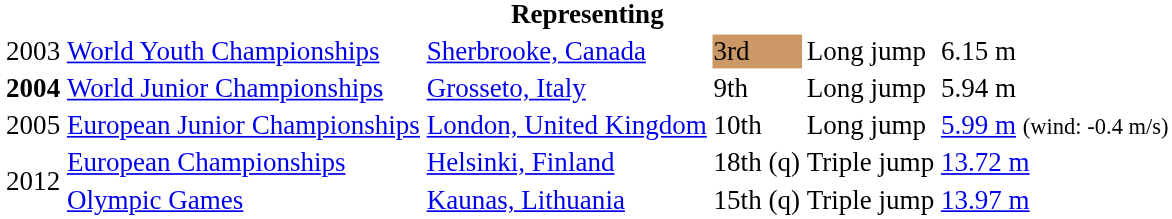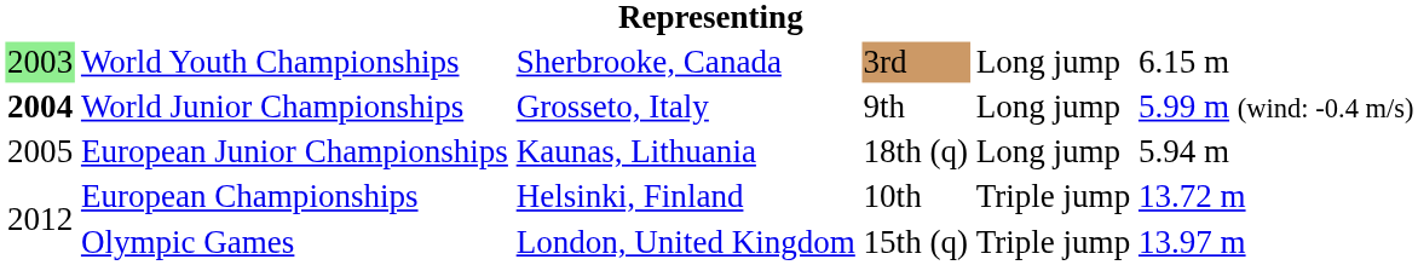 <table>
 <tr>
 <th colspan="6">Representing </th>
 </tr>
 <tr>
-<td>2003</td>
+<td style="background: lightgreen;">2003</td>
 <td><a href='#'>World Youth Championships</a></td>
 <td><a href='#'>Sherbrooke, Canada</a></td>
 <td bgcolor=cc9966>3rd</td>
 <td>Long jump</td>
 <td>6.15 m</td>
 </tr>
 <tr>
 <td><strong>2004</strong></td>
 <td><a href='#'>World Junior Championships</a></td>
 <td><a href='#'>Grosseto, Italy</a></td>
 <td>9th</td>
 <td>Long jump</td>
-<td>5.94 m</td>
+<td><a href='#'>5.99 m</a>  <small>(wind: -0.4 m/s)</small></td>
 </tr>
 <tr>
 <td>2005</td>
 <td><a href='#'>European Junior Championships</a></td>
-<td><a href='#'>London, United Kingdom</a></td>
-<td>10th</td>
+<td><a href='#'>Kaunas, Lithuania</a></td>
+<td>18th (q)</td>
 <td>Long jump</td>
-<td><a href='#'>5.99 m</a>  <small>(wind: -0.4 m/s)</small></td>
+<td>5.94 m</td>
 </tr>
 <tr>
 <td rowspan=2>2012</td>
 <td><a href='#'>European Championships</a></td>
 <td><a href='#'>Helsinki, Finland</a></td>
-<td>18th (q)</td>
+<td>10th</td>
 <td>Triple jump</td>
 <td><a href='#'>13.72 m</a></td>
 </tr>
 <tr>
 <td><a href='#'>Olympic Games</a></td>
-<td><a href='#'>Kaunas, Lithuania</a></td>
+<td><a href='#'>London, United Kingdom</a></td>
 <td>15th (q)</td>
 <td>Triple jump</td>
 <td><a href='#'>13.97 m</a></td>
 </tr>
 </table>
